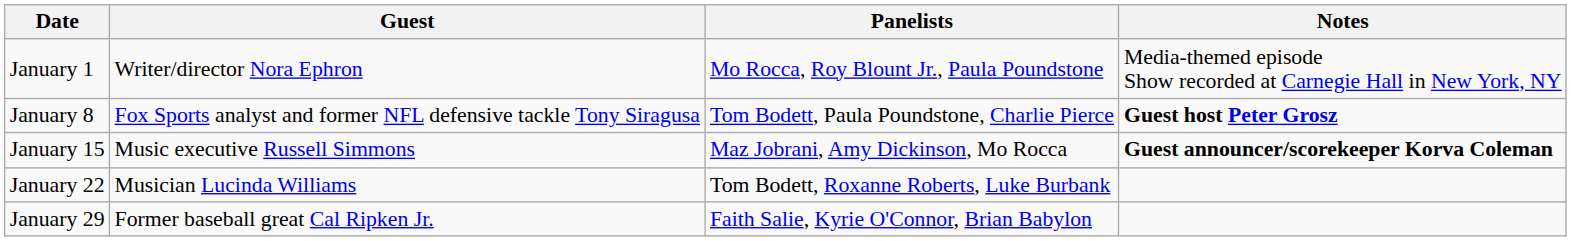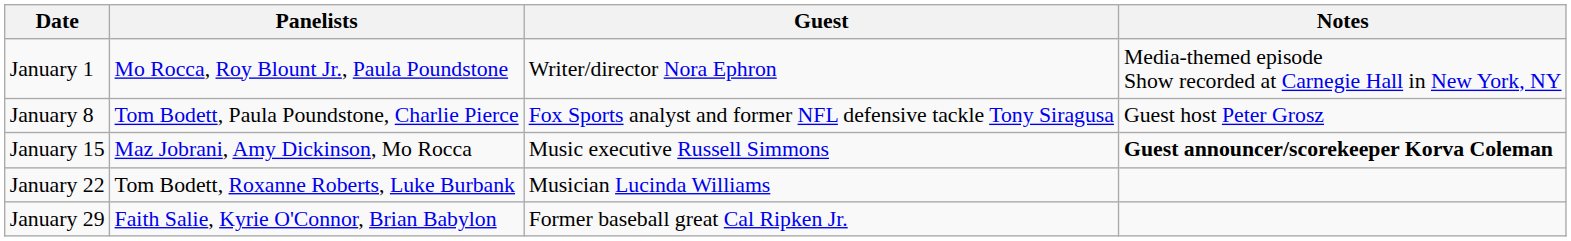 <table class="wikitable">
 <tr>
 <th>Date</th>
+<th>Panelists</th>
 <th>Guest</th>
-<th>Panelists</th>
 <th>Notes</th>
 </tr>
 <tr>
 <td>January 1</td>
+<td><a href='#'>Mo Rocca</a>, <a href='#'>Roy Blount Jr.</a>, <a href='#'>Paula Poundstone</a></td>
 <td>Writer/director <a href='#'>Nora Ephron</a></td>
-<td><a href='#'>Mo Rocca</a>, <a href='#'>Roy Blount Jr.</a>, <a href='#'>Paula Poundstone</a></td>
 <td>Media-themed episode<br>Show recorded at <a href='#'>Carnegie Hall</a> in <a href='#'>New York, NY</a></td>
 </tr>
 <tr>
 <td>January 8</td>
+<td><a href='#'>Tom Bodett</a>, Paula Poundstone, <a href='#'>Charlie Pierce</a></td>
 <td><a href='#'>Fox Sports</a> analyst and former <a href='#'>NFL</a> defensive tackle <a href='#'>Tony Siragusa</a></td>
-<td><a href='#'>Tom Bodett</a>, Paula Poundstone, <a href='#'>Charlie Pierce</a></td>
-<td><strong>Guest host <a href='#'>Peter Grosz</a></strong></td>
+<td>Guest host <a href='#'>Peter Grosz</a></td>
 </tr>
 <tr>
 <td>January 15</td>
+<td><a href='#'>Maz Jobrani</a>, <a href='#'>Amy Dickinson</a>, Mo Rocca</td>
 <td>Music executive <a href='#'>Russell Simmons</a></td>
-<td><a href='#'>Maz Jobrani</a>, <a href='#'>Amy Dickinson</a>, Mo Rocca</td>
 <td><strong>Guest announcer/scorekeeper Korva Coleman</strong></td>
 </tr>
 <tr>
 <td>January 22</td>
+<td>Tom Bodett, <a href='#'>Roxanne Roberts</a>, <a href='#'>Luke Burbank</a></td>
 <td>Musician <a href='#'>Lucinda Williams</a></td>
-<td>Tom Bodett, <a href='#'>Roxanne Roberts</a>, <a href='#'>Luke Burbank</a></td>
 <td></td>
 </tr>
 <tr>
 <td>January 29</td>
+<td><a href='#'>Faith Salie</a>, <a href='#'>Kyrie O'Connor</a>, <a href='#'>Brian Babylon</a></td>
 <td>Former baseball great <a href='#'>Cal Ripken Jr.</a></td>
-<td><a href='#'>Faith Salie</a>, <a href='#'>Kyrie O'Connor</a>, <a href='#'>Brian Babylon</a></td>
 <td></td>
 </tr>
 </table>
